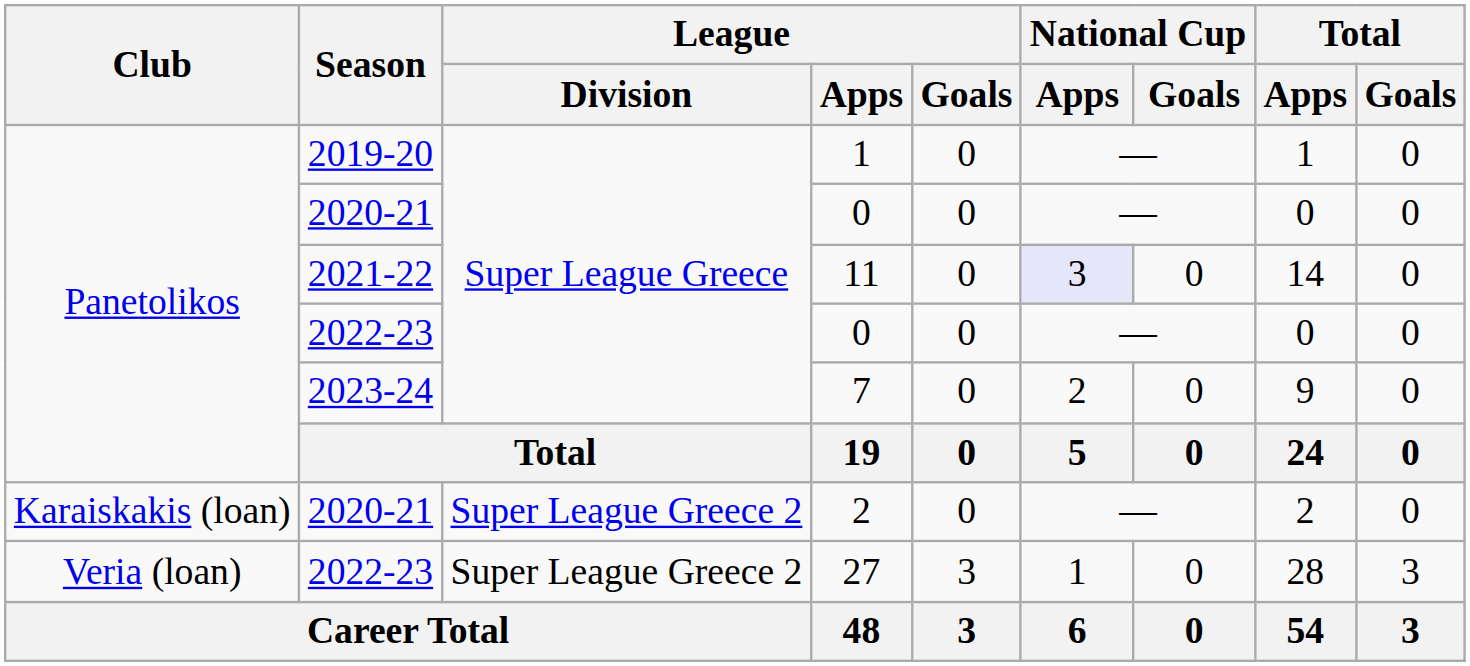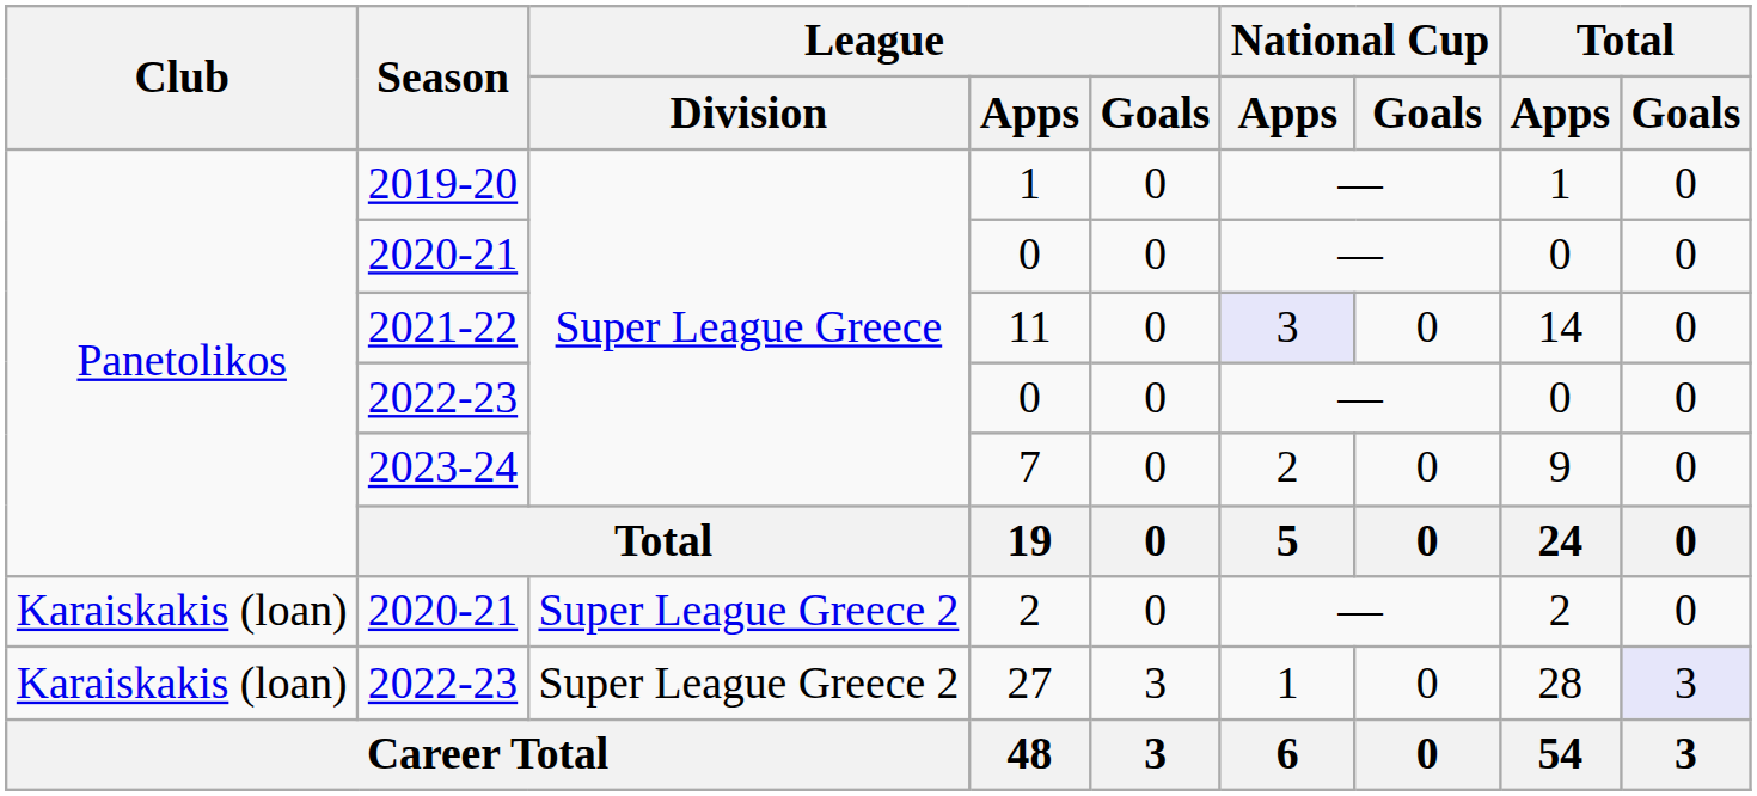 <table class="wikitable" style="text-align: center">
 <tr>
 <th rowspan="2">Club</th>
 <th rowspan="2">Season</th>
 <th colspan="3">League</th>
 <th colspan="2">National Cup</th>
 <th colspan="2">Total</th>
 </tr>
 <tr>
 <th>Division</th>
 <th>Apps</th>
 <th>Goals</th>
 <th>Apps</th>
 <th>Goals</th>
 <th>Apps</th>
 <th>Goals</th>
 </tr>
 <tr>
 <td rowspan="6"><a href='#'>Panetolikos</a></td>
 <td><a href='#'>2019-20</a></td>
 <td rowspan="5"><a href='#'>Super League Greece</a></td>
 <td>1</td>
 <td>0</td>
 <td colspan="2">—</td>
 <td>1</td>
 <td>0</td>
 </tr>
 <tr>
 <td><a href='#'>2020-21</a></td>
 <td>0</td>
 <td>0</td>
 <td colspan="2">—</td>
 <td>0</td>
 <td>0</td>
 </tr>
 <tr>
 <td><a href='#'>2021-22</a></td>
 <td>11</td>
 <td>0</td>
 <td style="background: lavender;">3</td>
 <td>0</td>
 <td>14</td>
 <td>0</td>
 </tr>
 <tr>
 <td><a href='#'>2022-23</a></td>
 <td>0</td>
 <td>0</td>
 <td colspan="2">—</td>
 <td>0</td>
 <td>0</td>
 </tr>
 <tr>
 <td><a href='#'>2023-24</a></td>
 <td>7</td>
 <td>0</td>
 <td>2</td>
 <td>0</td>
 <td>9</td>
 <td>0</td>
 </tr>
 <tr>
 <th colspan="2">Total</th>
 <th>19</th>
 <th>0</th>
 <th>5</th>
 <th>0</th>
 <th>24</th>
 <th>0</th>
 </tr>
 <tr>
 <td><a href='#'>Karaiskakis</a> (loan)</td>
 <td><a href='#'>2020-21</a></td>
 <td><a href='#'>Super League Greece 2</a></td>
 <td>2</td>
 <td>0</td>
 <td colspan="2">—</td>
 <td>2</td>
 <td>0</td>
 </tr>
 <tr>
-<td><a href='#'>Veria</a> (loan)</td>
+<td><a href='#'>Karaiskakis</a> (loan)</td>
 <td><a href='#'>2022-23</a></td>
 <td>Super League Greece 2</td>
 <td>27</td>
 <td>3</td>
 <td>1</td>
 <td>0</td>
 <td>28</td>
-<td>3</td>
+<td style="background: lavender;">3</td>
 </tr>
 <tr>
 <th colspan="3">Career Total</th>
 <th>48</th>
 <th>3</th>
 <th>6</th>
 <th>0</th>
 <th>54</th>
 <th>3</th>
 </tr>
 </table>
